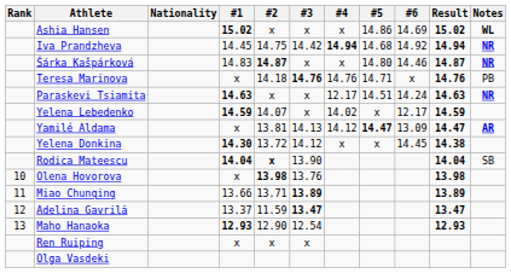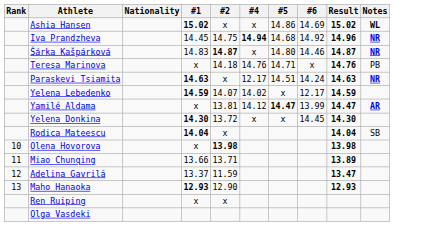 <table class="wikitable sortable" style="text-align:center">
 <tr>
 <th>Rank</th>
 <th>Athlete</th>
 <th>Nationality</th>
 <th>#1</th>
 <th>#2</th>
-<th>#3</th>
 <th>#4</th>
 <th>#5</th>
 <th>#6</th>
 <th>Result</th>
 <th>Notes</th>
 </tr>
 <tr>
 <td></td>
 <td align="left"><a href='#'>Ashia Hansen</a></td>
 <td align=left></td>
 <td><strong>15.02</strong></td>
 <td>x</td>
 <td>x</td>
-<td>x</td>
 <td>14.86</td>
 <td>14.69</td>
 <td><strong>15.02</strong></td>
 <td><strong>WL</strong></td>
 </tr>
 <tr>
 <td></td>
 <td align="left"><a href='#'>Iva Prandzheva</a></td>
 <td align=left></td>
 <td>14.45</td>
 <td>14.75</td>
-<td>14.42</td>
 <td><strong>14.94</strong></td>
 <td>14.68</td>
 <td>14.92</td>
-<td><strong>14.94</strong></td>
+<td><strong>14.96</strong></td>
 <td><strong><a href='#'>NR</a></strong></td>
 </tr>
 <tr>
 <td></td>
 <td align="left"><a href='#'>Šárka Kašpárková</a></td>
 <td align=left></td>
 <td>14.83</td>
 <td><strong>14.87</strong></td>
-<td>x</td>
 <td>x</td>
 <td>14.80</td>
 <td>14.46</td>
 <td><strong>14.87</strong></td>
 <td><strong><a href='#'>NR</a></strong></td>
 </tr>
 <tr>
 <td></td>
 <td align="left"><a href='#'>Teresa Marinova</a></td>
 <td align=left></td>
 <td>x</td>
 <td>14.18</td>
-<td><strong>14.76</strong></td>
 <td>14.76</td>
 <td>14.71</td>
 <td>x</td>
 <td><strong>14.76</strong></td>
 <td>PB</td>
 </tr>
 <tr>
 <td></td>
 <td align="left"><a href='#'>Paraskevi Tsiamita</a></td>
 <td align=left></td>
 <td><strong>14.63</strong></td>
-<td>x</td>
 <td>x</td>
 <td>12.17</td>
 <td>14.51</td>
 <td>14.24</td>
 <td><strong>14.63</strong></td>
 <td><strong><a href='#'>NR</a></strong></td>
 </tr>
 <tr>
 <td></td>
 <td align="left"><a href='#'>Yelena Lebedenko</a></td>
 <td align=left></td>
 <td><strong>14.59</strong></td>
 <td>14.07</td>
-<td>x</td>
 <td>14.02</td>
 <td>x</td>
 <td>12.17</td>
 <td><strong>14.59</strong></td>
 <td></td>
 </tr>
 <tr>
 <td></td>
 <td align="left"><a href='#'>Yamilé Aldama</a></td>
 <td align=left></td>
 <td>x</td>
 <td>13.81</td>
-<td>14.13</td>
 <td>14.12</td>
 <td><strong>14.47</strong></td>
-<td>13.09</td>
+<td>13.99</td>
 <td><strong>14.47</strong></td>
 <td><strong><a href='#'>AR</a></strong></td>
 </tr>
 <tr>
 <td></td>
 <td align="left"><a href='#'>Yelena Donkina</a></td>
 <td align=left></td>
 <td><strong>14.30</strong></td>
 <td>13.72</td>
-<td>14.12</td>
 <td>x</td>
 <td>x</td>
 <td>14.45</td>
-<td><strong>14.38</strong></td>
+<td><strong>14.30</strong></td>
 <td></td>
 </tr>
 <tr>
 <td></td>
 <td align="left"><a href='#'>Rodica Mateescu</a></td>
 <td align=left></td>
 <td><strong>14.04</strong></td>
-<td><strong>x</strong></td>
-<td>13.90</td>
+<td>x</td>
 <td></td>
 <td></td>
 <td></td>
 <td><strong>14.04</strong></td>
 <td>SB</td>
 </tr>
 <tr>
 <td>10</td>
 <td align="left"><a href='#'>Olena Hovorova</a></td>
 <td align=left></td>
 <td>x</td>
 <td><strong>13.98</strong></td>
-<td>13.76</td>
 <td></td>
 <td></td>
 <td></td>
 <td><strong>13.98</strong></td>
 <td></td>
 </tr>
 <tr>
 <td>11</td>
 <td align="left"><a href='#'>Miao Chunqing</a></td>
 <td align=left></td>
 <td>13.66</td>
 <td>13.71</td>
-<td><strong>13.89</strong></td>
 <td></td>
 <td></td>
 <td></td>
 <td><strong>13.89</strong></td>
 <td></td>
 </tr>
 <tr>
 <td>12</td>
 <td align="left"><a href='#'>Adelina Gavrilă</a></td>
 <td align=left></td>
 <td>13.37</td>
 <td>11.59</td>
-<td><strong>13.47</strong></td>
 <td></td>
 <td></td>
 <td></td>
 <td><strong>13.47</strong></td>
 <td></td>
 </tr>
 <tr>
 <td>13</td>
 <td align="left"><a href='#'>Maho Hanaoka</a></td>
 <td align=left></td>
 <td><strong>12.93</strong></td>
 <td>12.90</td>
-<td>12.54</td>
 <td></td>
 <td></td>
 <td></td>
 <td><strong>12.93</strong></td>
 <td></td>
 </tr>
 <tr>
 <td></td>
 <td align="left"><a href='#'>Ren Ruiping</a></td>
 <td align=left></td>
-<td>x</td>
 <td>x</td>
 <td>x</td>
 <td></td>
 <td></td>
 <td></td>
 <td><strong></strong></td>
 <td></td>
 </tr>
 <tr>
 <td></td>
 <td align="left"><a href='#'>Olga Vasdeki</a></td>
 <td align=left></td>
 <td></td>
 <td></td>
 <td></td>
 <td></td>
 <td></td>
-<td></td>
 <td><strong></strong></td>
 <td></td>
 </tr>
 </table>
